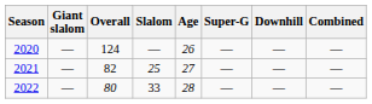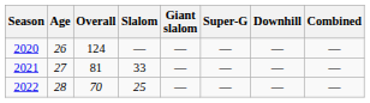 <table class=wikitable style="text-align:center">
 <tr>
 <th>Season</th>
-<th>Giant<br>slalom</th>
+<th>Age</th>
 <th>Overall</th>
 <th>Slalom</th>
-<th>Age</th>
+<th>Giant<br>slalom</th>
 <th>Super-G</th>
 <th>Downhill</th>
 <th>Combined</th>
 </tr>
 <tr>
 <td><a href='#'>2020</a></td>
-<td>—</td>
+<td><em>26</em></td>
 <td>124</td>
 <td>—</td>
-<td><em>26</em></td>
+<td>—</td>
 <td>—</td>
 <td>—</td>
 <td>—</td>
 </tr>
 <tr>
 <td><a href='#'>2021</a></td>
+<td><em>27</em></td>
+<td>81</td>
+<td>33</td>
 <td>—</td>
-<td>82</td>
-<td><em>25</em></td>
-<td><em>27</em></td>
 <td>—</td>
 <td>—</td>
 <td>—</td>
 </tr>
 <tr>
 <td><a href='#'>2022</a></td>
+<td><em>28</em></td>
+<td><em>70</em></td>
+<td><em>25</em></td>
 <td>—</td>
-<td><em>80</em></td>
-<td>33</td>
-<td><em>28</em></td>
 <td>—</td>
 <td>—</td>
 <td>—</td>
 </tr>
 </table>
